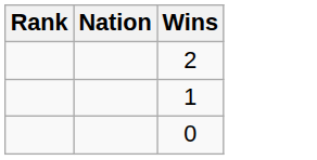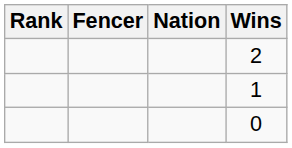 <table class="wikitable sortable" style="text-align:center">
 <tr>
 <th>Rank</th>
+<th>Fencer</th>
 <th>Nation</th>
 <th>Wins</th>
 </tr>
 <tr>
 <td></td>
 <td align=left></td>
+<td align=left></td>
 <td>2</td>
 </tr>
 <tr>
 <td></td>
+<td align=left></td>
 <td align=left></td>
 <td>1</td>
 </tr>
 <tr>
 <td></td>
 <td align=left></td>
+<td align=left></td>
 <td>0</td>
 </tr>
 </table>
